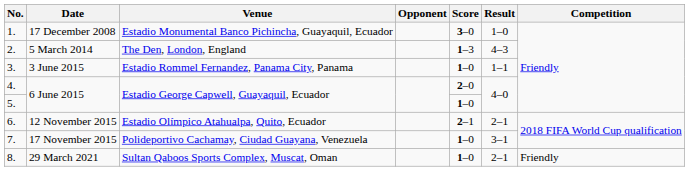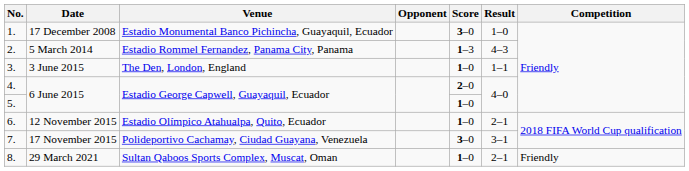 <table class="wikitable collapsible">
 <tr>
 <th>No.</th>
 <th>Date</th>
 <th>Venue</th>
 <th>Opponent</th>
 <th>Score</th>
 <th>Result</th>
 <th>Competition</th>
 </tr>
 <tr>
 <td>1.</td>
 <td>17 December 2008</td>
 <td><a href='#'>Estadio Monumental Banco Pichincha</a>, Guayaquil, Ecuador</td>
 <td></td>
 <td align=center><strong>3</strong>–0</td>
 <td align=center>1–0</td>
 <td rowspan=5><a href='#'>Friendly</a></td>
 </tr>
 <tr>
 <td>2.</td>
 <td>5 March 2014</td>
-<td><a href='#'>The Den</a>, <a href='#'>London</a>, England</td>
+<td><a href='#'>Estadio Rommel Fernandez</a>, <a href='#'>Panama City</a>, Panama</td>
 <td></td>
 <td align=center><strong>1</strong>–3</td>
 <td align=center>4–3</td>
 </tr>
 <tr>
 <td>3.</td>
 <td>3 June 2015</td>
-<td><a href='#'>Estadio Rommel Fernandez</a>, <a href='#'>Panama City</a>, Panama</td>
+<td><a href='#'>The Den</a>, <a href='#'>London</a>, England</td>
 <td></td>
 <td align=center><strong>1</strong>–0</td>
 <td align=center>1–1</td>
 </tr>
 <tr>
 <td>4.</td>
 <td rowspan=2>6 June 2015</td>
 <td rowspan=2><a href='#'>Estadio George Capwell</a>, <a href='#'>Guayaquil</a>, Ecuador</td>
 <td rowspan=2></td>
 <td align=center><strong>2</strong>–0</td>
 <td rowspan=2 align=center>4–0</td>
 </tr>
 <tr>
 <td>5.</td>
 <td align=center><strong>1</strong>–0</td>
 </tr>
 <tr>
 <td>6.</td>
 <td>12 November 2015</td>
 <td><a href='#'>Estadio Olímpico Atahualpa</a>, <a href='#'>Quito</a>, Ecuador</td>
 <td></td>
-<td align=center><strong>2</strong>–1</td>
+<td align=center><strong>1</strong>–0</td>
 <td align=center>2–1</td>
 <td rowspan=2><a href='#'>2018 FIFA World Cup qualification</a></td>
 </tr>
 <tr>
 <td>7.</td>
 <td>17 November 2015</td>
 <td><a href='#'>Polideportivo Cachamay</a>, <a href='#'>Ciudad Guayana</a>, Venezuela</td>
 <td></td>
-<td align=center><strong>1</strong>–0</td>
+<td align=center><strong>3</strong>–0</td>
 <td align=center>3–1</td>
 </tr>
 <tr>
 <td>8.</td>
 <td>29 March 2021</td>
 <td><a href='#'>Sultan Qaboos Sports Complex</a>, <a href='#'>Muscat</a>, Oman</td>
 <td></td>
 <td align=center><strong>1</strong>–0</td>
 <td align=center>2–1</td>
 <td>Friendly</td>
 </tr>
 </table>
